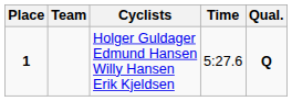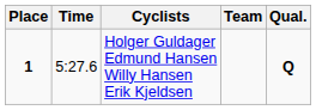 <table class=wikitable style="text-align:center">
 <tr>
 <th>Place</th>
+<th>Time</th>
+<th>Cyclists</th>
 <th>Team</th>
-<th>Cyclists</th>
-<th>Time</th>
 <th>Qual.</th>
 </tr>
 <tr>
 <td><strong>1</strong></td>
+<td>5:27.6</td>
+<td align=left><a href='#'>Holger Guldager</a> <br> <a href='#'>Edmund Hansen</a> <br> <a href='#'>Willy Hansen</a> <br> <a href='#'>Erik Kjeldsen</a></td>
 <td align=left></td>
-<td align=left><a href='#'>Holger Guldager</a> <br> <a href='#'>Edmund Hansen</a> <br> <a href='#'>Willy Hansen</a> <br> <a href='#'>Erik Kjeldsen</a></td>
-<td>5:27.6</td>
 <td><strong>Q</strong></td>
 </tr>
 </table>
